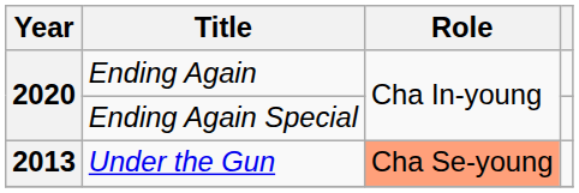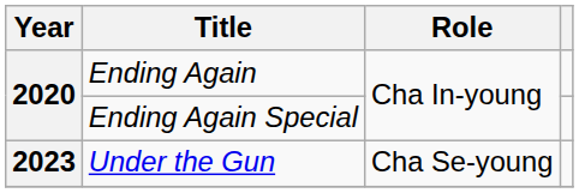 <table class="wikitable sortable plainrowheaders">
 <tr>
 <th scope="col">Year</th>
 <th scope="col">Title</th>
 <th scope="col">Role</th>
 <th scope="col" class="unsortable"></th>
 </tr>
 <tr>
 <th scope="row" rowspan=2>2020</th>
 <td><em>Ending Again</em></td>
 <td rowspan="2">Cha In-young</td>
 <td style="text-align:center"></td>
 </tr>
 <tr>
 <td><em>Ending Again Special</em></td>
 <td style="text-align:center"></td>
 </tr>
 <tr>
-<th scope="row">2013</th>
+<th scope="row">2023</th>
 <td><em><a href='#'>Under the Gun</a></em></td>
-<td style="background: lightsalmon;">Cha Se-young</td>
+<td>Cha Se-young</td>
 <td style="text-align:center"></td>
 </tr>
 <tr>
 </tr>
 </table>
